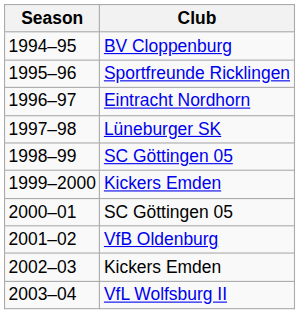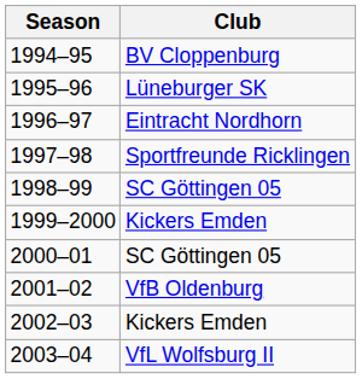 <table class="wikitable">
 <tr>
 <th>Season</th>
 <th>Club</th>
 </tr>
 <tr>
 <td>1994–95</td>
 <td><a href='#'>BV Cloppenburg</a></td>
 </tr>
 <tr>
 <td>1995–96</td>
-<td><a href='#'>Sportfreunde Ricklingen</a></td>
+<td><a href='#'>Lüneburger SK</a></td>
 </tr>
 <tr>
 <td>1996–97</td>
 <td><a href='#'>Eintracht Nordhorn</a></td>
 </tr>
 <tr>
 <td>1997–98</td>
-<td><a href='#'>Lüneburger SK</a></td>
+<td><a href='#'>Sportfreunde Ricklingen</a></td>
 </tr>
 <tr>
 <td>1998–99</td>
 <td><a href='#'>SC Göttingen 05</a></td>
 </tr>
 <tr>
 <td>1999–2000</td>
 <td><a href='#'>Kickers Emden</a></td>
 </tr>
 <tr>
 <td>2000–01</td>
 <td>SC Göttingen 05</td>
 </tr>
 <tr>
 <td>2001–02</td>
 <td><a href='#'>VfB Oldenburg</a></td>
 </tr>
 <tr>
 <td>2002–03</td>
 <td>Kickers Emden</td>
 </tr>
 <tr>
 <td>2003–04</td>
 <td><a href='#'>VfL Wolfsburg II</a></td>
 </tr>
 </table>
